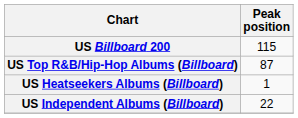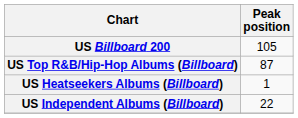 <table class="wikitable plainrowheaders sortable" style="text-align:center;" border="1">
 <tr>
 <th scope="col">Chart</th>
 <th scope="col">Peak<br>position</th>
 </tr>
 <tr>
 <th scope="row">US <a href='#'><em>Billboard</em> 200</a></th>
-<td>115</td>
+<td>105</td>
 </tr>
 <tr>
 <th scope="row">US <a href='#'>Top R&B/Hip-Hop Albums</a> (<em><a href='#'>Billboard</a></em>)</th>
 <td>87</td>
 </tr>
 <tr>
 <th scope="row">US <a href='#'>Heatseekers Albums</a> (<em><a href='#'>Billboard</a></em>)</th>
 <td>1</td>
 </tr>
 <tr>
 <th scope="row">US <a href='#'>Independent Albums</a> (<em><a href='#'>Billboard</a></em>)</th>
 <td>22</td>
 </tr>
 <tr>
 </tr>
 </table>
